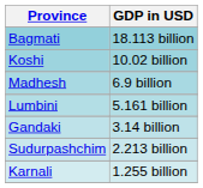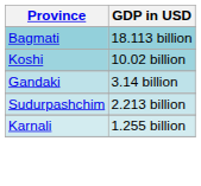 <table class="wikitable sortable static-row-numbers static-row-header-text">
 <tr>
 <th><a href='#'>Province</a></th>
 <th>GDP in USD</th>
 </tr>
 <tr>
 </tr>
 <tr bgcolor="#93D0DB">
 <td><a href='#'>Bagmati</a></td>
 <td>18.113 billion</td>
 </tr>
 <tr>
 </tr>
 <tr bgcolor="#9DD4DE">
 <td><a href='#'>Koshi</a></td>
 <td>10.02 billion</td>
 </tr>
 <tr>
 </tr>
-<tr bgcolor="#A8D9E2">
-<td><a href='#'>Madhesh</a></td>
-<td>6.9 billion</td>
-</tr>
 <tr>
-</tr>
-<tr bgcolor="#B3DEE5">
-<td><a href='#'>Lumbini</a></td>
-<td>5.161 billion</td>
 </tr>
 <tr>
 </tr>
 <tr bgcolor="#BEE2E9">
 <td><a href='#'>Gandaki</a></td>
 <td>3.14 billion</td>
 </tr>
 <tr>
 </tr>
 <tr bgcolor="#C9E7ED">
 <td><a href='#'>Sudurpashchim</a></td>
 <td>2.213 billion</td>
 </tr>
 <tr>
 </tr>
 <tr bgcolor="#D3ECF0">
 <td><a href='#'>Karnali</a></td>
 <td>1.255 billion</td>
 </tr>
 <tr>
 </tr>
 </table>
